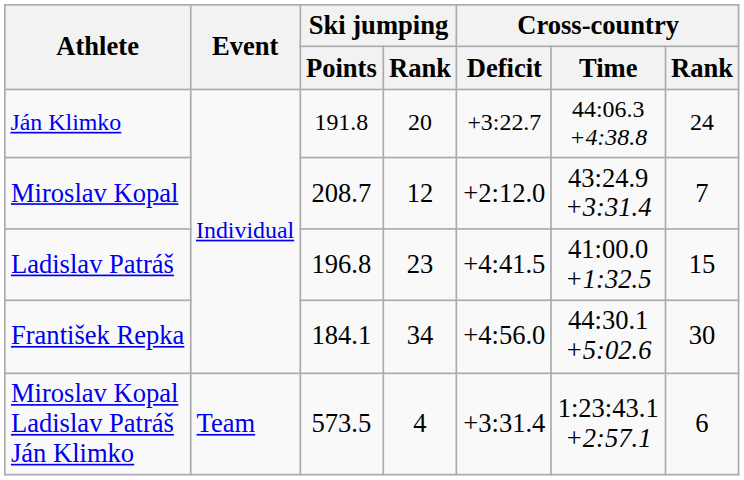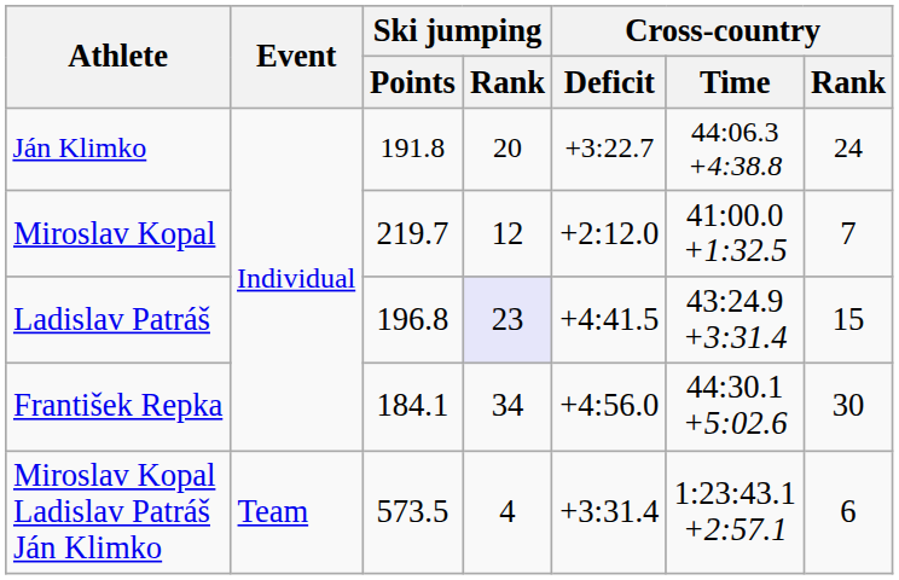 <table class="wikitable">
 <tr>
 <th rowspan="2">Athlete</th>
 <th rowspan="2">Event</th>
 <th colspan="2">Ski jumping</th>
 <th colspan="6">Cross-country</th>
 </tr>
 <tr>
 <th>Points</th>
 <th>Rank</th>
 <th>Deficit</th>
 <th>Time</th>
 <th>Rank</th>
 </tr>
 <tr align="center" style="font-size:90%">
 <td align="left"><a href='#'>Ján Klimko</a></td>
 <td align="left" rowspan=4><a href='#'>Individual</a></td>
 <td>191.8</td>
 <td>20</td>
 <td>+3:22.7</td>
 <td>44:06.3<br> <em>+4:38.8</em></td>
 <td>24</td>
 </tr>
 <tr align="center">
 <td align="left"><a href='#'>Miroslav Kopal</a></td>
-<td>208.7</td>
+<td>219.7</td>
 <td>12</td>
 <td>+2:12.0</td>
-<td>43:24.9<br> <em>+3:31.4</em></td>
+<td>41:00.0<br> <em>+1:32.5</em></td>
 <td>7</td>
 </tr>
 <tr align="center">
 <td align="left"><a href='#'>Ladislav Patráš</a></td>
 <td>196.8</td>
-<td>23</td>
+<td style="background: lavender;">23</td>
 <td>+4:41.5</td>
-<td>41:00.0<br> <em>+1:32.5</em></td>
+<td>43:24.9<br> <em>+3:31.4</em></td>
 <td>15</td>
 </tr>
 <tr align="center">
 <td align="left"><a href='#'>František Repka</a></td>
 <td>184.1</td>
 <td>34</td>
 <td>+4:56.0</td>
 <td>44:30.1<br> <em>+5:02.6</em></td>
 <td>30</td>
 </tr>
 <tr align="center">
 <td align="left"><a href='#'>Miroslav Kopal</a> <br> <a href='#'>Ladislav Patráš</a> <br> <a href='#'>Ján Klimko</a></td>
 <td align="left" rowspan=4><a href='#'>Team</a></td>
 <td>573.5</td>
 <td>4</td>
 <td>+3:31.4</td>
 <td>1:23:43.1<br> <em>+2:57.1</em></td>
 <td>6</td>
 </tr>
 </table>
